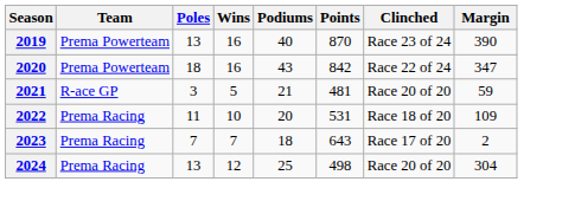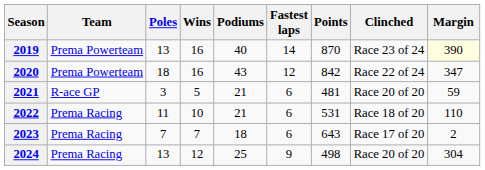 <table class="wikitable" style="font-size:85%; text-align:center;">
 <tr>
 <th scope=col>Season</th>
 <th scope=col>Team</th>
 <th scope=col><a href='#'>Poles</a></th>
 <th scope=col>Wins</th>
 <th scope=col>Podiums</th>
+<th scope=col width="40">Fastest laps</th>
 <th scope=col>Points</th>
 <th scope=col>Clinched</th>
 <th scope=col width="50">Margin</th>
 </tr>
 <tr>
 <th><a href='#'>2019</a></th>
 <td align=left> <a href='#'>Prema Powerteam</a></td>
 <td>13</td>
 <td>16</td>
 <td>40</td>
+<td>14</td>
 <td>870</td>
 <td>Race 23 of 24</td>
-<td>390</td>
+<td style="background: lightyellow;">390</td>
 </tr>
 <tr>
 <th><a href='#'>2020</a></th>
 <td align=left> <a href='#'>Prema Powerteam</a></td>
 <td>18</td>
 <td>16</td>
 <td>43</td>
+<td>12</td>
 <td>842</td>
 <td>Race 22 of 24</td>
 <td>347</td>
 </tr>
 <tr>
 <th><a href='#'>2021</a></th>
 <td align=left> <a href='#'>R-ace GP</a></td>
 <td>3</td>
 <td>5</td>
 <td>21</td>
+<td>6</td>
 <td>481</td>
 <td>Race 20 of 20</td>
 <td>59</td>
 </tr>
 <tr>
 <th><a href='#'>2022</a></th>
 <td align=left> <a href='#'>Prema Racing</a></td>
 <td>11</td>
 <td>10</td>
-<td>20</td>
+<td>21</td>
+<td>6</td>
 <td>531</td>
 <td>Race 18 of 20</td>
-<td>109</td>
+<td>110</td>
 </tr>
 <tr>
 <th><a href='#'>2023</a></th>
 <td align=left> <a href='#'>Prema Racing</a></td>
 <td>7</td>
 <td>7</td>
 <td>18</td>
+<td>6</td>
 <td>643</td>
 <td>Race 17 of 20</td>
 <td>2</td>
 </tr>
 <tr>
 <th><a href='#'>2024</a></th>
 <td align=left> <a href='#'>Prema Racing</a></td>
 <td>13</td>
 <td>12</td>
 <td>25</td>
+<td>9</td>
 <td>498</td>
 <td>Race 20 of 20</td>
 <td>304</td>
 </tr>
 </table>
